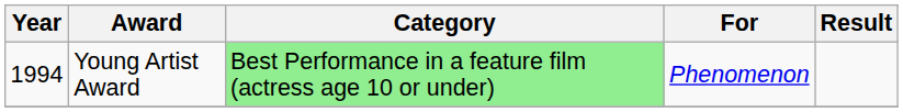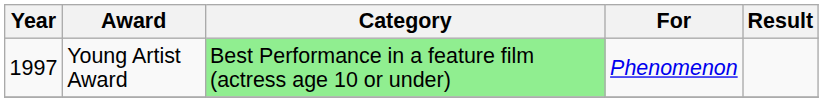 <table class="wikitable">
 <tr>
 <th>Year</th>
 <th>Award</th>
 <th>Category</th>
 <th>For</th>
 <th>Result</th>
 </tr>
 <tr>
-<td>1994</td>
+<td>1997</td>
 <td>Young Artist Award</td>
 <td style="background: lightgreen;">Best Performance in a feature film (actress age 10 or under)</td>
 <td><em><a href='#'>Phenomenon</a></em></td>
 <td></td>
 </tr>
 <tr>
 </tr>
 </table>
